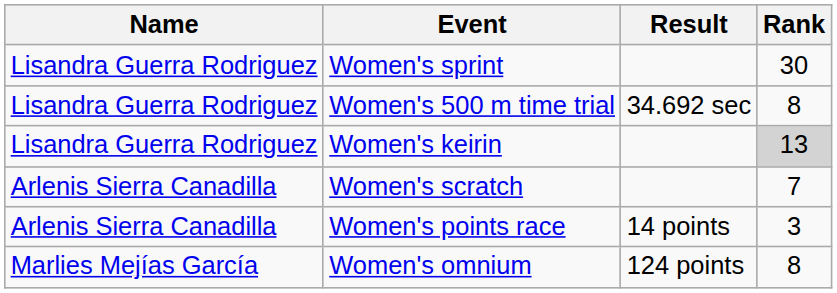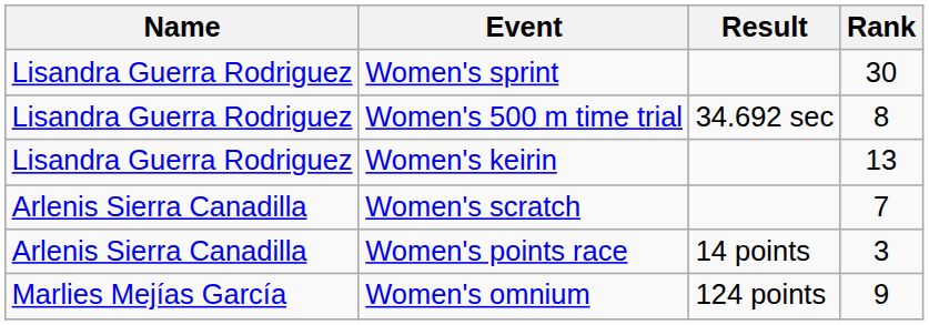 <table class="wikitable sortable">
 <tr>
 <th>Name</th>
 <th>Event</th>
 <th>Result</th>
 <th>Rank</th>
 </tr>
 <tr>
 <td><a href='#'>Lisandra Guerra Rodriguez</a></td>
 <td><a href='#'>Women's sprint</a></td>
 <td></td>
 <td align=center>30</td>
 </tr>
 <tr>
 <td><a href='#'>Lisandra Guerra Rodriguez</a></td>
 <td><a href='#'>Women's 500 m time trial</a></td>
 <td>34.692 sec</td>
 <td align=center>8</td>
 </tr>
 <tr>
 <td><a href='#'>Lisandra Guerra Rodriguez</a></td>
 <td><a href='#'>Women's keirin</a></td>
 <td></td>
-<td align=center style="background: lightgrey;">13</td>
+<td align=center>13</td>
 </tr>
 <tr>
 <td><a href='#'>Arlenis Sierra Canadilla</a></td>
 <td><a href='#'>Women's scratch</a></td>
 <td></td>
 <td align=center>7</td>
 </tr>
 <tr>
 <td><a href='#'>Arlenis Sierra Canadilla</a></td>
 <td><a href='#'>Women's points race</a></td>
 <td>14 points</td>
 <td align=center>3</td>
 </tr>
 <tr>
 <td><a href='#'>Marlies Mejías García</a></td>
 <td><a href='#'>Women's omnium</a></td>
 <td>124 points</td>
-<td align=center>8</td>
+<td align=center>9</td>
 </tr>
 </table>
